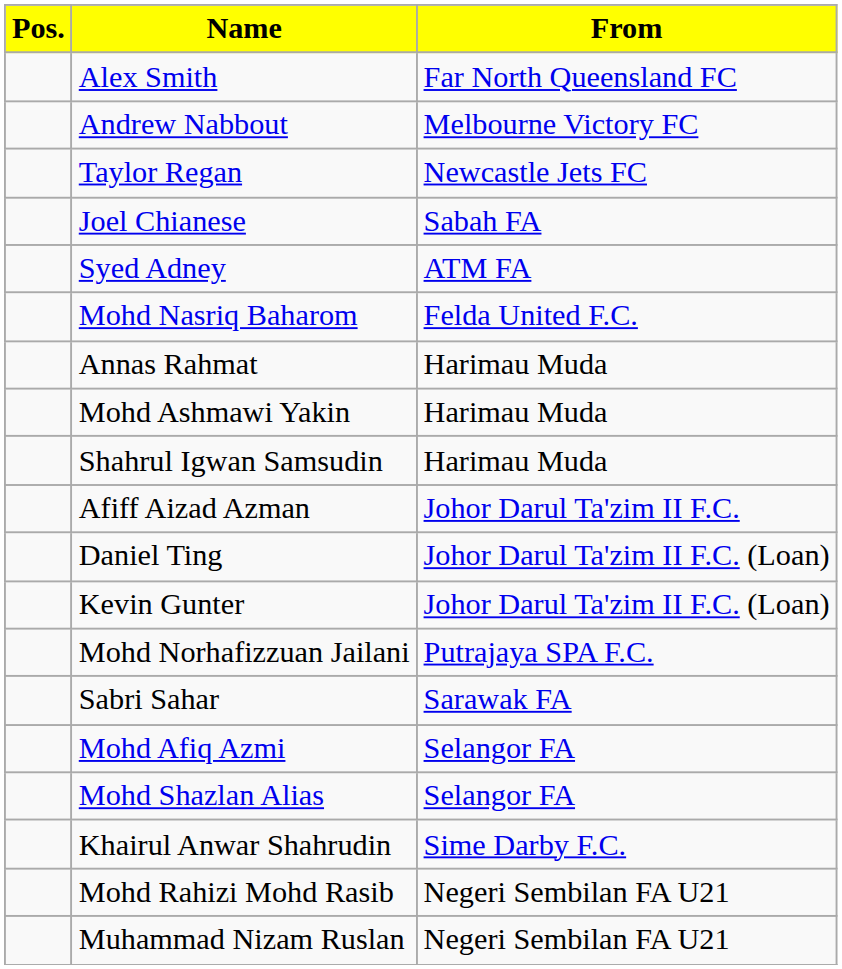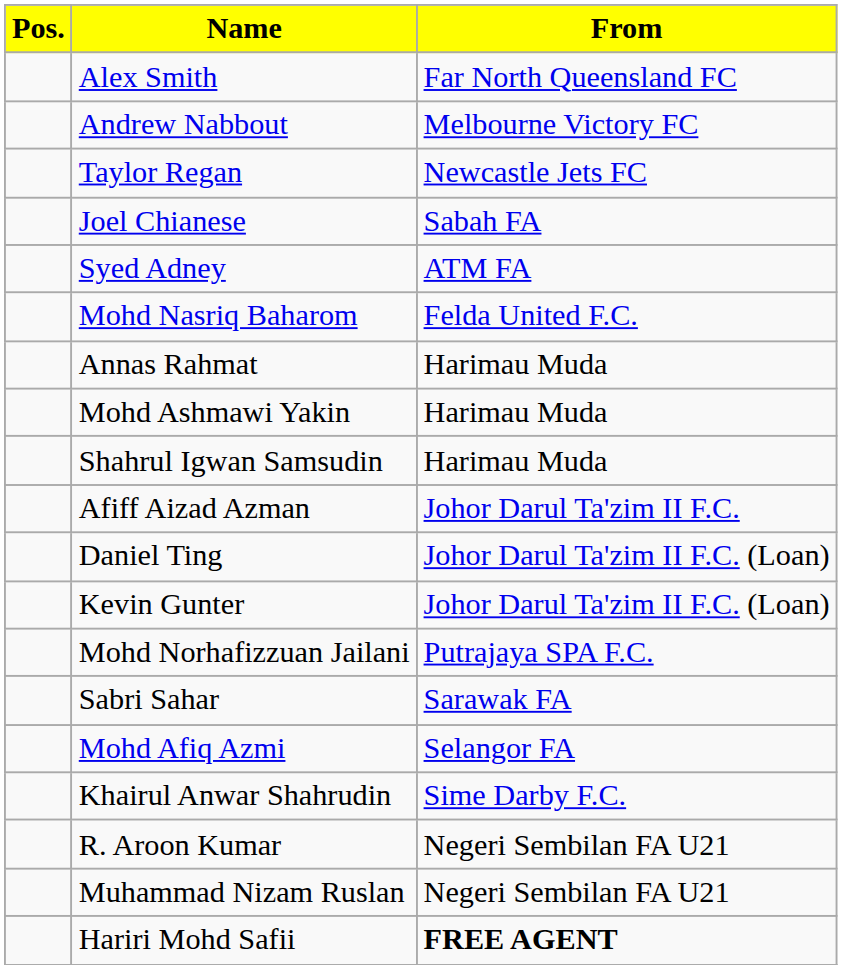 <table class="wikitable sortable">
 <tr>
 <th style="background:Yellow; color:Black;">Pos.</th>
 <th style="background:Yellow; color:Black;">Name</th>
 <th style="background:Yellow; color:Black;">From</th>
 </tr>
 <tr>
 <td></td>
 <td> <a href='#'>Alex Smith</a></td>
 <td> <a href='#'>Far North Queensland FC</a></td>
 </tr>
 <tr>
 <td></td>
 <td> <a href='#'>Andrew Nabbout</a></td>
 <td> <a href='#'>Melbourne Victory FC</a></td>
 </tr>
 <tr>
 <td></td>
 <td> <a href='#'>Taylor Regan</a></td>
 <td> <a href='#'>Newcastle Jets FC</a></td>
 </tr>
 <tr>
 <td></td>
 <td> <a href='#'>Joel Chianese</a></td>
 <td> <a href='#'>Sabah FA</a></td>
 </tr>
 <tr>
 <td></td>
 <td> <a href='#'>Syed Adney</a></td>
 <td> <a href='#'>ATM FA</a></td>
 </tr>
 <tr>
 <td></td>
 <td> <a href='#'>Mohd Nasriq Baharom</a></td>
 <td> <a href='#'>Felda United F.C.</a></td>
 </tr>
 <tr>
 <td></td>
 <td> Annas Rahmat</td>
 <td> Harimau Muda</td>
 </tr>
 <tr>
 <td></td>
 <td> Mohd Ashmawi Yakin</td>
 <td> Harimau Muda</td>
 </tr>
 <tr>
 <td></td>
 <td> Shahrul Igwan Samsudin</td>
 <td> Harimau Muda</td>
 </tr>
 <tr>
 <td></td>
 <td> Afiff Aizad Azman</td>
 <td> <a href='#'>Johor Darul Ta'zim II F.C.</a></td>
 </tr>
 <tr>
 <td></td>
 <td> Daniel Ting</td>
 <td> <a href='#'>Johor Darul Ta'zim II F.C.</a> (Loan)</td>
 </tr>
 <tr>
 <td></td>
 <td> Kevin Gunter</td>
 <td> <a href='#'>Johor Darul Ta'zim II F.C.</a> (Loan)</td>
 </tr>
 <tr>
 <td></td>
 <td> Mohd Norhafizzuan Jailani</td>
 <td> <a href='#'>Putrajaya SPA F.C.</a></td>
 </tr>
 <tr>
 <td></td>
 <td>  Sabri Sahar</td>
 <td> <a href='#'>Sarawak FA</a></td>
 </tr>
 <tr>
 <td></td>
 <td> <a href='#'>Mohd Afiq Azmi</a></td>
 <td> <a href='#'>Selangor FA</a></td>
 </tr>
 <tr>
 <td></td>
-<td> <a href='#'>Mohd Shazlan Alias</a></td>
-<td> <a href='#'>Selangor FA</a></td>
-</tr>
-<tr>
-<td></td>
 <td>  Khairul Anwar Shahrudin</td>
 <td> <a href='#'>Sime Darby F.C.</a></td>
 </tr>
 <tr>
 <td></td>
-<td> Mohd Rahizi Mohd Rasib</td>
+<td> R. Aroon Kumar</td>
 <td> Negeri Sembilan FA U21</td>
 </tr>
 <tr>
 <td></td>
 <td> Muhammad Nizam Ruslan</td>
 <td> Negeri Sembilan FA U21</td>
 </tr>
 <tr>
+<td></td>
+<td> Hariri Mohd Safii</td>
+<td><strong>FREE AGENT</strong></td>
+</tr>
+<tr>
 </tr>
 </table>
